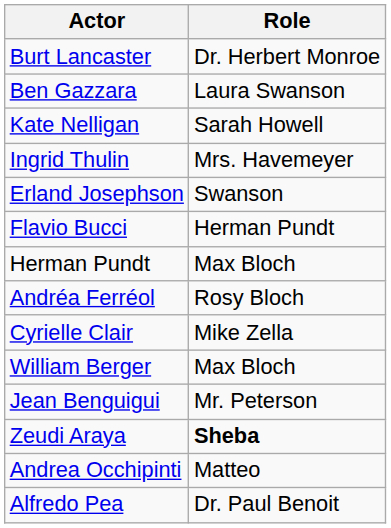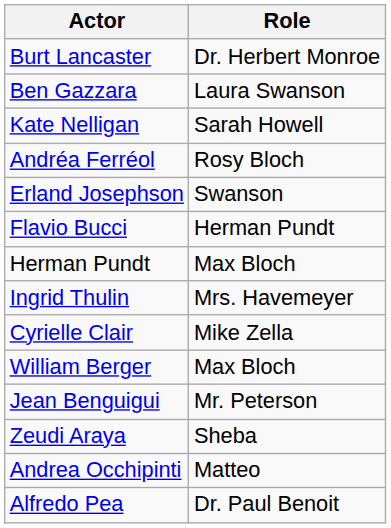 <table class="wikitable">
 <tr>
 <th>Actor</th>
 <th>Role</th>
 </tr>
 <tr>
 <td><a href='#'>Burt Lancaster</a></td>
 <td>Dr. Herbert Monroe</td>
 </tr>
 <tr>
 <td><a href='#'>Ben Gazzara</a></td>
 <td>Laura Swanson</td>
 </tr>
 <tr>
 <td><a href='#'>Kate Nelligan</a></td>
 <td>Sarah Howell</td>
 </tr>
 <tr>
-<td><a href='#'>Ingrid Thulin</a></td>
-<td>Mrs. Havemeyer</td>
+<td><a href='#'>Andréa Ferréol</a></td>
+<td>Rosy Bloch</td>
 </tr>
 <tr>
 <td><a href='#'>Erland Josephson</a></td>
 <td>Swanson</td>
 </tr>
 <tr>
 <td><a href='#'>Flavio Bucci</a></td>
 <td>Herman Pundt</td>
 </tr>
 <tr>
 <td>Herman Pundt</td>
 <td>Max Bloch</td>
 </tr>
 <tr>
-<td><a href='#'>Andréa Ferréol</a></td>
-<td>Rosy Bloch</td>
+<td><a href='#'>Ingrid Thulin</a></td>
+<td>Mrs. Havemeyer</td>
 </tr>
 <tr>
 <td><a href='#'>Cyrielle Clair</a></td>
 <td>Mike Zella</td>
 </tr>
 <tr>
 <td><a href='#'>William Berger</a></td>
 <td>Max Bloch</td>
 </tr>
 <tr>
 <td><a href='#'>Jean Benguigui</a></td>
 <td>Mr. Peterson</td>
 </tr>
 <tr>
 <td><a href='#'>Zeudi Araya</a></td>
-<td><strong>Sheba</strong></td>
+<td>Sheba</td>
 </tr>
 <tr>
 <td><a href='#'>Andrea Occhipinti</a></td>
 <td>Matteo</td>
 </tr>
 <tr>
 <td><a href='#'>Alfredo Pea</a></td>
 <td>Dr. Paul Benoit</td>
 </tr>
 </table>
